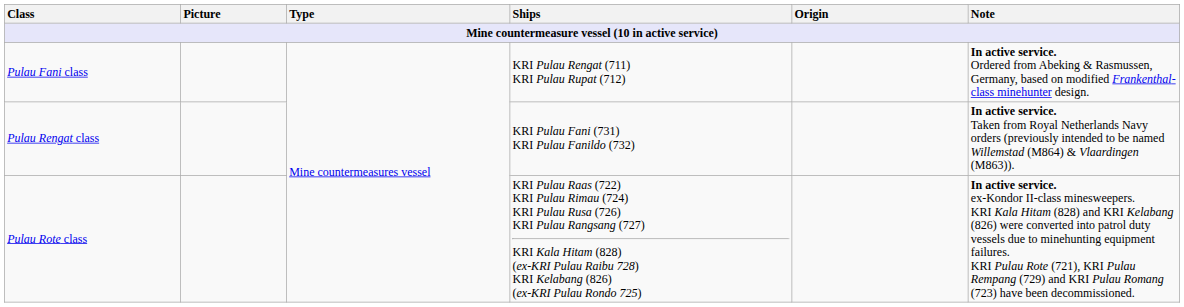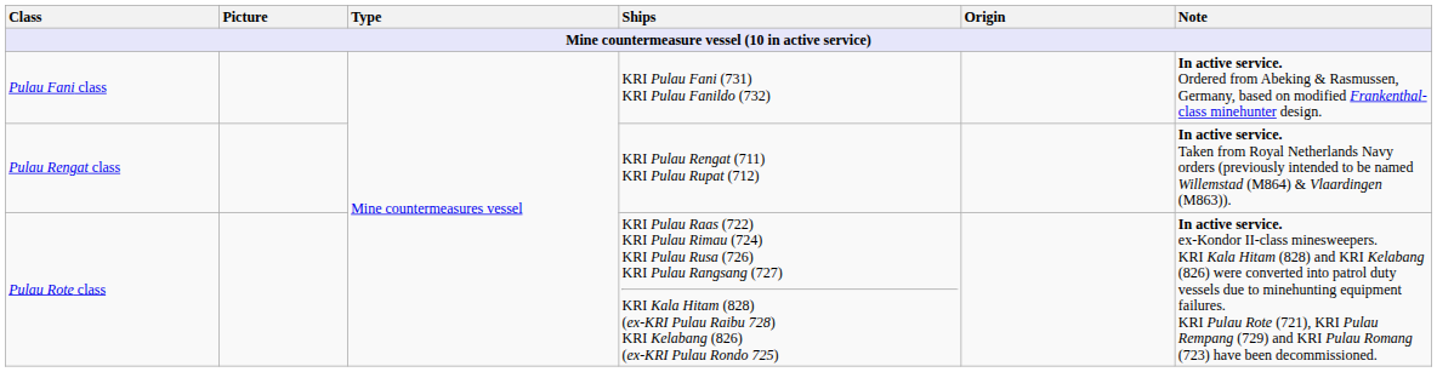 <table class="wikitable">
 <tr>
 <th style="text-align:left; width:15%;">Class</th>
 <th style="text-align:left; width:9%;">Picture</th>
 <th style="text-align:left; width:19%;">Type</th>
 <th style="text-align:left; width:24%;">Ships</th>
 <th style="text-align:left; width:15%;">Origin</th>
 <th style="text-align:left; width:20%;">Note</th>
 </tr>
 <tr>
 <th colspan="6" style="background: lavender;">Mine countermeasure vessel (10 in active service)</th>
 </tr>
 <tr>
 <td><a href='#'><em>Pulau Fani</em> class</a></td>
 <td></td>
 <td rowspan="3"><a href='#'>Mine countermeasures vessel</a></td>
-<td>KRI <em>Pulau Rengat</em> (711)<br>KRI <em>Pulau Rupat</em> (712)</td>
+<td>KRI <em>Pulau Fani</em> (731)<br>KRI <em>Pulau Fanildo</em> (732)</td>
 <td></td>
 <td><strong>In active service.</strong><br>Ordered from Abeking & Rasmussen, Germany, based on modified <a href='#'><em>Frankenthal</em>-class minehunter</a> design.</td>
 </tr>
 <tr>
 <td><a href='#'><em>Pulau Rengat</em> class</a></td>
 <td></td>
-<td>KRI <em>Pulau Fani</em> (731)<br>KRI <em>Pulau Fanildo</em> (732)</td>
+<td>KRI <em>Pulau Rengat</em> (711)<br>KRI <em>Pulau Rupat</em> (712)</td>
 <td></td>
 <td><strong>In active service.</strong><br>Taken from Royal Netherlands Navy orders (previously intended to be named <em>Willemstad</em> (M864) & <em>Vlaardingen</em> (M863)).</td>
 </tr>
 <tr>
 <td><a href='#'><em>Pulau Rote</em> class</a></td>
 <td></td>
 <td>KRI <em>Pulau Raas</em> (722) <br>KRI <em>Pulau Rimau</em> (724)<br>KRI <em>Pulau Rusa</em> (726) <br>KRI <em>Pulau Rangsang</em> (727)<hr>KRI <em>Kala Hitam</em> (828)<br>(<em>ex-KRI Pulau Raibu 728</em>) <br>KRI <em>Kelabang</em> (826)<br>(<em>ex-KRI Pulau Rondo 725</em>)</td>
 <td></td>
 <td><strong>In active service.</strong><br>ex-Kondor II-class minesweepers.<br>KRI <em>Kala Hitam</em> (828) and KRI <em>Kelabang</em> (826) were converted into patrol duty vessels due to minehunting equipment failures.<br>KRI <em>Pulau Rote</em> (721), KRI <em>Pulau Rempang</em> (729) and KRI<em> Pulau Romang </em> (723) have been decommissioned.</td>
 </tr>
 </table>
